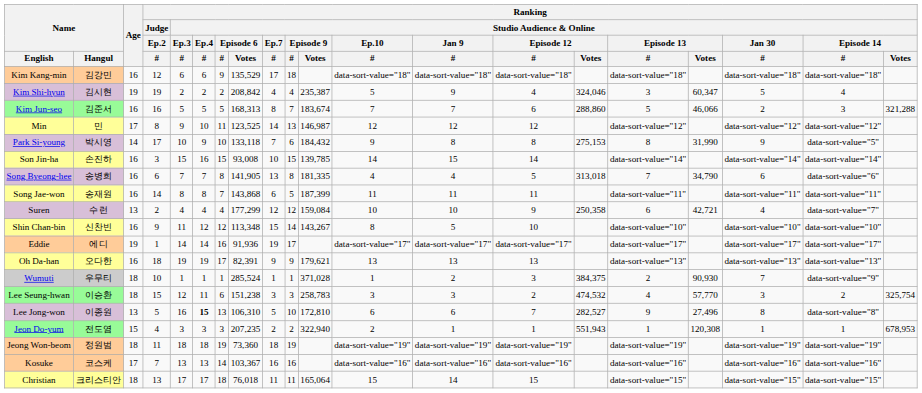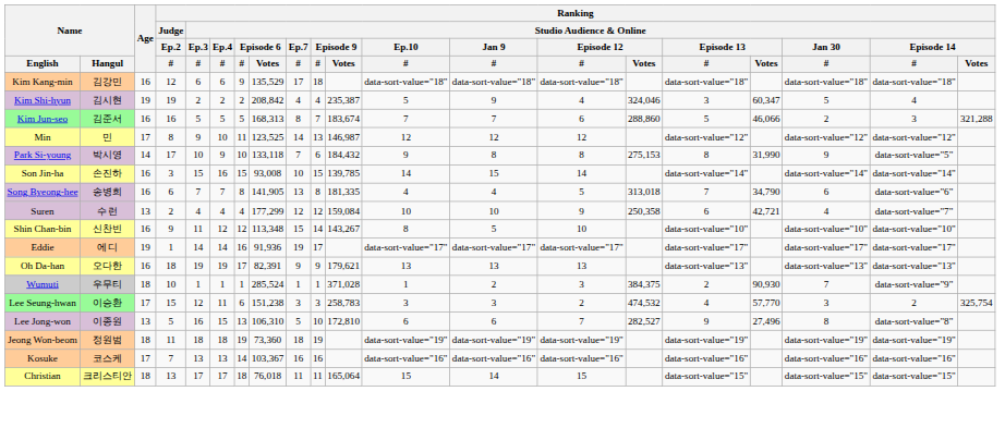 <table class="wikitable sortable" style="text-align:center; font-size: small;">
 <tr>
 <th colspan=2 rowspan=3>Name</th>
 <th rowspan=4>Age</th>
 <th colspan="17">Ranking</th>
 </tr>
 <tr>
 <th>Judge</th>
 <th colspan="16">Studio Audience & Online</th>
 </tr>
 <tr>
 <th>Ep.2</th>
 <th>Ep.3</th>
 <th>Ep.4</th>
 <th colspan=2>Episode 6</th>
 <th>Ep.7</th>
 <th colspan=2>Episode 9</th>
 <th>Ep.10</th>
 <th>Jan 9</th>
 <th colspan=2>Episode 12</th>
 <th colspan=2>Episode 13</th>
 <th>Jan 30</th>
 <th colspan=2>Episode 14</th>
 </tr>
 <tr>
 <th>English</th>
 <th>Hangul</th>
 <th>#</th>
 <th>#</th>
 <th>#</th>
 <th>#</th>
 <th class=unsortable>Votes</th>
 <th>#</th>
 <th>#</th>
 <th class=unsortable>Votes</th>
 <th>#</th>
 <th>#</th>
 <th>#</th>
 <th class=unsortable>Votes</th>
 <th>#</th>
 <th class=unsortable>Votes</th>
 <th>#</th>
 <th>#</th>
 <th class=unsortable>Votes</th>
 </tr>
 <tr>
 <td style=background:#FFCC99;>Kim Kang-min</td>
 <td style=background:#FFCC99;>김강민</td>
 <td>16</td>
 <td>12</td>
 <td>6</td>
 <td>6</td>
 <td>9</td>
 <td>135,529</td>
 <td>17</td>
 <td>18</td>
 <td></td>
 <td>data-sort-value="18" </td>
 <td>data-sort-value="18" </td>
 <td>data-sort-value="18" </td>
 <td></td>
 <td>data-sort-value="18" </td>
 <td></td>
 <td>data-sort-value="18" </td>
 <td>data-sort-value="18" </td>
 <td></td>
 </tr>
 <tr>
 <td style=background:thistle;><a href='#'>Kim Shi-hyun</a></td>
 <td style=background:thistle;>김시현</td>
 <td>19</td>
 <td>19</td>
 <td>2</td>
 <td>2</td>
 <td>2</td>
 <td>208,842</td>
 <td>4</td>
 <td>4</td>
 <td>235,387</td>
 <td>5</td>
 <td>9</td>
 <td>4</td>
 <td>324,046</td>
 <td>3</td>
 <td>60,347</td>
 <td>5</td>
 <td>4</td>
 <td></td>
 </tr>
 <tr>
 <td style="background:palegreen;"><a href='#'>Kim Jun-seo</a></td>
 <td style="background:palegreen;">김준서</td>
 <td>16</td>
 <td>16</td>
 <td>5</td>
 <td>5</td>
 <td>5</td>
 <td>168,313</td>
 <td>8</td>
 <td>7</td>
 <td>183,674</td>
 <td>7</td>
 <td>7</td>
 <td>6</td>
 <td>288,860</td>
 <td>5</td>
 <td>46,066</td>
 <td>2</td>
 <td>3</td>
 <td>321,288</td>
 </tr>
 <tr>
 <td style="background:#FFFF99">Min</td>
 <td style="background:#FFFF99">민</td>
 <td>17</td>
 <td>8</td>
 <td>9</td>
 <td>10</td>
 <td>11</td>
 <td>123,525</td>
 <td>14</td>
 <td>13</td>
 <td>146,987</td>
 <td>12</td>
 <td>12</td>
 <td>12</td>
 <td></td>
 <td>data-sort-value="12" </td>
 <td></td>
 <td>data-sort-value="12" </td>
 <td>data-sort-value="12" </td>
 <td></td>
 </tr>
 <tr>
 <td style=background:thistle;><a href='#'>Park Si-young</a></td>
 <td style=background:thistle;>박시영</td>
 <td>14</td>
 <td>17</td>
 <td>10</td>
 <td>9</td>
 <td>10</td>
 <td>133,118</td>
 <td>7</td>
 <td>6</td>
 <td>184,432</td>
 <td>9</td>
 <td>8</td>
 <td>8</td>
 <td>275,153</td>
 <td>8</td>
 <td>31,990</td>
 <td>9</td>
 <td>data-sort-value="5" </td>
 <td></td>
 </tr>
 <tr>
 <td style="background:#FFFF99">Son Jin-ha</td>
 <td style="background:#FFFF99">손진하</td>
 <td>16</td>
 <td>3</td>
 <td>15</td>
 <td>16</td>
 <td>15</td>
 <td>93,008</td>
 <td>10</td>
 <td>15</td>
 <td>139,785</td>
 <td>14</td>
 <td>15</td>
 <td>14</td>
 <td></td>
 <td>data-sort-value="14" </td>
 <td></td>
 <td>data-sort-value="14" </td>
 <td>data-sort-value="14" </td>
 <td></td>
 </tr>
 <tr>
 <td style=background:thistle;><a href='#'>Song Byeong-hee</a></td>
 <td style=background:thistle;>송병희</td>
 <td>16</td>
 <td>6</td>
 <td>7</td>
 <td>7</td>
 <td>8</td>
 <td>141,905</td>
 <td>13</td>
 <td>8</td>
 <td>181,335</td>
 <td>4</td>
 <td>4</td>
 <td>5</td>
 <td>313,018</td>
 <td>7</td>
 <td>34,790</td>
 <td>6</td>
 <td>data-sort-value="6" </td>
 <td></td>
 </tr>
 <tr>
-<td style="background:#FFFF99">Song Jae-won</td>
-<td style="background:#FFFF99">송재원</td>
-<td>16</td>
-<td>14</td>
-<td>8</td>
-<td>8</td>
-<td>7</td>
-<td>143,868</td>
-<td>6</td>
-<td>5</td>
-<td>187,399</td>
-<td>11</td>
-<td>11</td>
-<td>11</td>
-<td></td>
-<td>data-sort-value="11" </td>
-<td></td>
-<td>data-sort-value="11" </td>
-<td>data-sort-value="11" </td>
-<td></td>
-</tr>
-<tr>
 <td style=background:thistle;>Suren</td>
 <td style=background:thistle;>수런</td>
 <td>13</td>
 <td>2</td>
 <td>4</td>
 <td>4</td>
 <td>4</td>
 <td>177,299</td>
 <td>12</td>
 <td>12</td>
 <td>159,084</td>
 <td>10</td>
 <td>10</td>
 <td>9</td>
 <td>250,358</td>
 <td>6</td>
 <td>42,721</td>
 <td>4</td>
 <td>data-sort-value="7" </td>
 <td></td>
 </tr>
 <tr>
 <td style="background:#FFFF99">Shin Chan-bin</td>
 <td style="background:#FFFF99">신찬빈</td>
 <td>16</td>
 <td>9</td>
 <td>11</td>
 <td>12</td>
 <td>12</td>
 <td>113,348</td>
 <td>15</td>
 <td>14</td>
 <td>143,267</td>
 <td>8</td>
 <td>5</td>
 <td>10</td>
 <td></td>
 <td>data-sort-value="10" </td>
 <td></td>
 <td>data-sort-value="10" </td>
 <td>data-sort-value="10" </td>
 <td></td>
 </tr>
 <tr>
 <td style=background:#FFCC99;>Eddie</td>
 <td style=background:#FFCC99;>에디</td>
 <td>19</td>
 <td>1</td>
 <td>14</td>
 <td>14</td>
 <td>16</td>
 <td>91,936</td>
 <td>19</td>
 <td>17</td>
 <td></td>
 <td>data-sort-value="17" </td>
 <td>data-sort-value="17" </td>
 <td>data-sort-value="17" </td>
 <td></td>
 <td>data-sort-value="17" </td>
 <td></td>
 <td>data-sort-value="17" </td>
 <td>data-sort-value="17" </td>
 <td></td>
 </tr>
 <tr>
 <td style="background:#FFFF99">Oh Da-han</td>
 <td style="background:#FFFF99">오다한</td>
 <td>16</td>
 <td>18</td>
 <td>19</td>
 <td>19</td>
 <td>17</td>
 <td>82,391</td>
 <td>9</td>
 <td>9</td>
 <td>179,621</td>
 <td>13</td>
 <td>13</td>
 <td>13</td>
 <td></td>
 <td>data-sort-value="13" </td>
 <td></td>
 <td>data-sort-value="13" </td>
 <td>data-sort-value="13" </td>
 <td></td>
 </tr>
 <tr>
 <td style=background:#CCCCCC;><a href='#'>Wumuti</a></td>
 <td style=background:#CCCCCC;>우무티</td>
 <td>18</td>
 <td>10</td>
 <td>1</td>
 <td>1</td>
 <td>1</td>
 <td>285,524</td>
 <td>1</td>
 <td>1</td>
 <td>371,028</td>
 <td>1</td>
 <td>2</td>
 <td>3</td>
 <td>384,375</td>
 <td>2</td>
 <td>90,930</td>
 <td>7</td>
 <td>data-sort-value="9" </td>
 <td></td>
 </tr>
 <tr>
 <td style="background:palegreen;">Lee Seung-hwan</td>
 <td style="background:palegreen;">이승환</td>
-<td>18</td>
+<td>17</td>
 <td>15</td>
 <td>12</td>
 <td>11</td>
 <td>6</td>
 <td>151,238</td>
 <td>3</td>
 <td>3</td>
 <td>258,783</td>
 <td>3</td>
 <td>3</td>
 <td>2</td>
 <td>474,532</td>
 <td>4</td>
 <td>57,770</td>
 <td>3</td>
 <td>2</td>
 <td>325,754</td>
 </tr>
 <tr>
 <td style=background:thistle;>Lee Jong-won</td>
 <td style=background:thistle;>이종원</td>
 <td>13</td>
 <td>5</td>
 <td>16</td>
-<td><strong>15</strong></td>
+<td>15</td>
 <td>13</td>
 <td>106,310</td>
 <td>5</td>
 <td>10</td>
 <td>172,810</td>
 <td>6</td>
 <td>6</td>
 <td>7</td>
 <td>282,527</td>
 <td>9</td>
 <td>27,496</td>
 <td>8</td>
 <td>data-sort-value="8" </td>
 <td></td>
-</tr>
-<tr>
-<td style="background:palegreen;"><a href='#'>Jeon Do-yum</a></td>
-<td style="background:palegreen;">전도염</td>
-<td>15</td>
-<td>4</td>
-<td>3</td>
-<td>3</td>
-<td>3</td>
-<td>207,235</td>
-<td>2</td>
-<td>2</td>
-<td>322,940</td>
-<td>2</td>
-<td>1</td>
-<td>1</td>
-<td>551,943</td>
-<td>1</td>
-<td>120,308</td>
-<td>1</td>
-<td>1</td>
-<td>678,953</td>
 </tr>
 <tr>
 <td style=background:#FFCC99;>Jeong Won-beom</td>
 <td style=background:#FFCC99;>정원범</td>
 <td>18</td>
 <td>11</td>
 <td>18</td>
 <td>18</td>
 <td>19</td>
 <td>73,360</td>
 <td>18</td>
 <td>19</td>
 <td></td>
 <td>data-sort-value="19" </td>
 <td>data-sort-value="19" </td>
 <td>data-sort-value="19" </td>
 <td></td>
 <td>data-sort-value="19" </td>
 <td></td>
 <td>data-sort-value="19" </td>
 <td>data-sort-value="19" </td>
 <td></td>
 </tr>
 <tr>
 <td style=background:#FFCC99;>Kosuke</td>
 <td style=background:#FFCC99;>코스케</td>
 <td>17</td>
 <td>7</td>
 <td>13</td>
 <td>13</td>
 <td>14</td>
 <td>103,367</td>
 <td>16</td>
 <td>16</td>
 <td></td>
 <td>data-sort-value="16" </td>
 <td>data-sort-value="16" </td>
 <td>data-sort-value="16" </td>
 <td></td>
 <td>data-sort-value="16" </td>
 <td></td>
 <td>data-sort-value="16" </td>
 <td>data-sort-value="16" </td>
 <td></td>
 </tr>
 <tr>
 <td style="background:#FFFF99">Christian</td>
 <td style="background:#FFFF99">크리스티안</td>
 <td>18</td>
 <td>13</td>
 <td>17</td>
 <td>17</td>
 <td>18</td>
 <td>76,018</td>
 <td>11</td>
 <td>11</td>
 <td>165,064</td>
 <td>15</td>
 <td>14</td>
 <td>15</td>
 <td></td>
 <td>data-sort-value="15" </td>
 <td></td>
 <td>data-sort-value="15" </td>
 <td>data-sort-value="15" </td>
 <td></td>
 </tr>
 </table>
